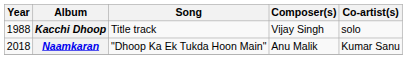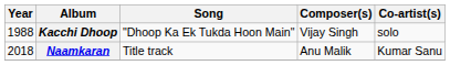 <table class="wikitable">
 <tr>
 <th>Year</th>
 <th>Album</th>
 <th>Song</th>
 <th>Composer(s)</th>
 <th>Co-artist(s)</th>
 </tr>
 <tr>
 <td>1988</td>
 <th><em>Kacchi Dhoop</em></th>
-<td>Title track</td>
+<td>"Dhoop Ka Ek Tukda Hoon Main"</td>
 <td>Vijay Singh</td>
 <td>solo</td>
 </tr>
 <tr>
 <td>2018</td>
 <th><em><a href='#'>Naamkaran</a></em></th>
-<td>"Dhoop Ka Ek Tukda Hoon Main"</td>
+<td>Title track</td>
 <td>Anu Malik</td>
 <td>Kumar Sanu</td>
 </tr>
 <tr>
 </tr>
 </table>
